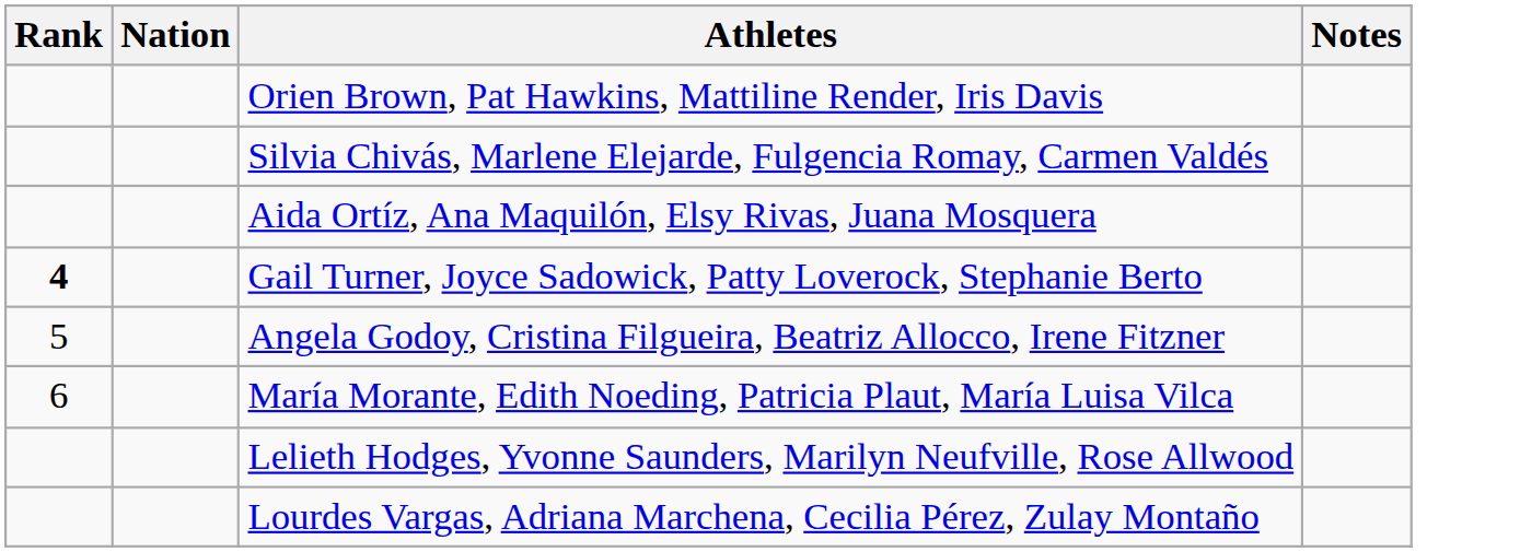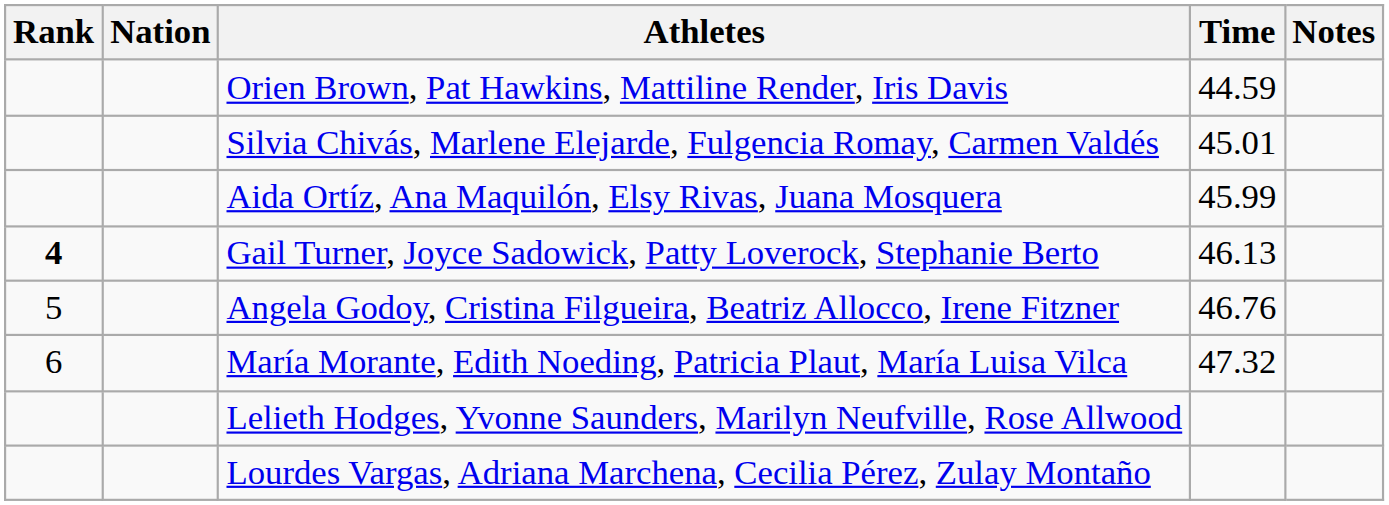 <table class="wikitable sortable" style="text-align:center">
 <tr>
 <th>Rank</th>
 <th>Nation</th>
 <th>Athletes</th>
+<th>Time</th>
 <th>Notes</th>
 </tr>
 <tr>
 <td></td>
 <td align=left></td>
 <td align=left><a href='#'>Orien Brown</a>, <a href='#'>Pat Hawkins</a>, <a href='#'>Mattiline Render</a>, <a href='#'>Iris Davis</a></td>
+<td>44.59</td>
 <td></td>
 </tr>
 <tr>
 <td></td>
 <td align=left></td>
 <td align=left><a href='#'>Silvia Chivás</a>, <a href='#'>Marlene Elejarde</a>, <a href='#'>Fulgencia Romay</a>, <a href='#'>Carmen Valdés</a></td>
+<td>45.01</td>
 <td></td>
 </tr>
 <tr>
 <td></td>
 <td align=left></td>
 <td align=left><a href='#'>Aida Ortíz</a>, <a href='#'>Ana Maquilón</a>, <a href='#'>Elsy Rivas</a>, <a href='#'>Juana Mosquera</a></td>
+<td>45.99</td>
 <td></td>
 </tr>
 <tr>
 <td><strong>4</strong></td>
 <td align=left></td>
 <td align=left><a href='#'>Gail Turner</a>, <a href='#'>Joyce Sadowick</a>, <a href='#'>Patty Loverock</a>, <a href='#'>Stephanie Berto</a></td>
+<td>46.13</td>
 <td></td>
 </tr>
 <tr>
 <td>5</td>
 <td align=left></td>
 <td align=left><a href='#'>Angela Godoy</a>, <a href='#'>Cristina Filgueira</a>, <a href='#'>Beatriz Allocco</a>, <a href='#'>Irene Fitzner</a></td>
+<td>46.76</td>
 <td></td>
 </tr>
 <tr>
 <td>6</td>
 <td align=left></td>
 <td align=left><a href='#'>María Morante</a>, <a href='#'>Edith Noeding</a>, <a href='#'>Patricia Plaut</a>, <a href='#'>María Luisa Vilca</a></td>
+<td>47.32</td>
 <td></td>
 </tr>
 <tr>
 <td></td>
 <td align=left></td>
 <td align=left><a href='#'>Lelieth Hodges</a>, <a href='#'>Yvonne Saunders</a>, <a href='#'>Marilyn Neufville</a>, <a href='#'>Rose Allwood</a></td>
 <td></td>
+<td></td>
 </tr>
 <tr>
 <td></td>
 <td align=left></td>
 <td align=left><a href='#'>Lourdes Vargas</a>, <a href='#'>Adriana Marchena</a>, <a href='#'>Cecilia Pérez</a>, <a href='#'>Zulay Montaño</a></td>
 <td></td>
+<td></td>
 </tr>
 </table>
